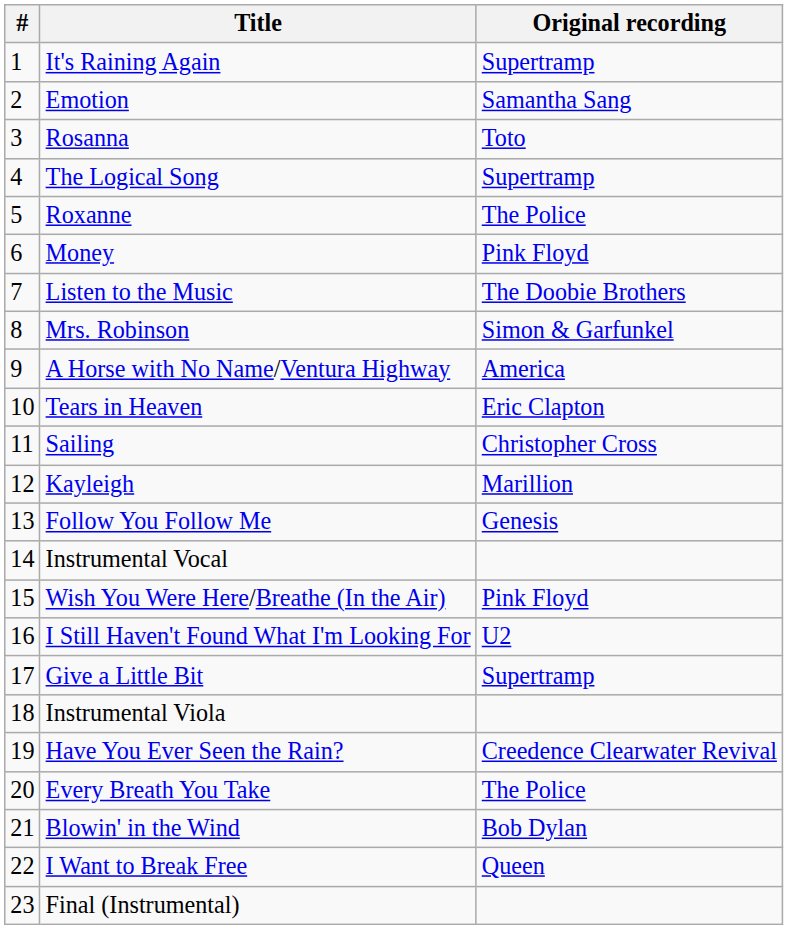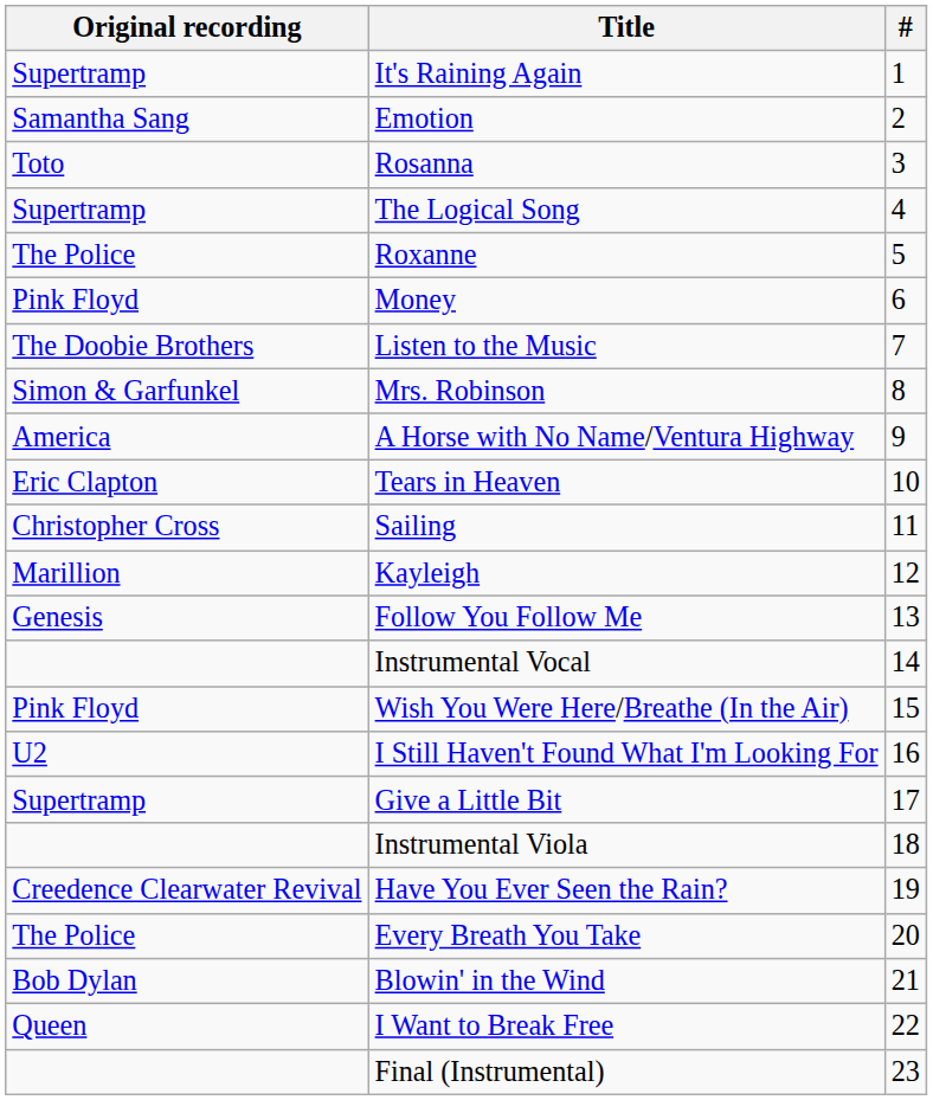 <table class="wikitable sortable">
 <tr>
+<th>Original recording</th>
+<th>Title</th>
 <th>#</th>
-<th>Title</th>
-<th>Original recording</th>
 </tr>
 <tr>
+<td><a href='#'>Supertramp</a></td>
+<td><a href='#'>It's Raining Again</a></td>
 <td>1</td>
-<td><a href='#'>It's Raining Again</a></td>
-<td><a href='#'>Supertramp</a></td>
 </tr>
 <tr>
+<td><a href='#'>Samantha Sang</a></td>
+<td><a href='#'>Emotion</a></td>
 <td>2</td>
-<td><a href='#'>Emotion</a></td>
-<td><a href='#'>Samantha Sang</a></td>
 </tr>
 <tr>
+<td><a href='#'>Toto</a></td>
+<td><a href='#'>Rosanna</a></td>
 <td>3</td>
-<td><a href='#'>Rosanna</a></td>
-<td><a href='#'>Toto</a></td>
 </tr>
 <tr>
+<td><a href='#'>Supertramp</a></td>
+<td><a href='#'>The Logical Song</a></td>
 <td>4</td>
-<td><a href='#'>The Logical Song</a></td>
-<td><a href='#'>Supertramp</a></td>
 </tr>
 <tr>
+<td><a href='#'>The Police</a></td>
+<td><a href='#'>Roxanne</a></td>
 <td>5</td>
-<td><a href='#'>Roxanne</a></td>
-<td><a href='#'>The Police</a></td>
 </tr>
 <tr>
+<td><a href='#'>Pink Floyd</a></td>
+<td><a href='#'>Money</a></td>
 <td>6</td>
-<td><a href='#'>Money</a></td>
-<td><a href='#'>Pink Floyd</a></td>
 </tr>
 <tr>
+<td><a href='#'>The Doobie Brothers</a></td>
+<td><a href='#'>Listen to the Music</a></td>
 <td>7</td>
-<td><a href='#'>Listen to the Music</a></td>
-<td><a href='#'>The Doobie Brothers</a></td>
 </tr>
 <tr>
+<td><a href='#'>Simon & Garfunkel</a></td>
+<td><a href='#'>Mrs. Robinson</a></td>
 <td>8</td>
-<td><a href='#'>Mrs. Robinson</a></td>
-<td><a href='#'>Simon & Garfunkel</a></td>
 </tr>
 <tr>
+<td><a href='#'>America</a></td>
+<td><a href='#'>A Horse with No Name</a>/<a href='#'>Ventura Highway</a></td>
 <td>9</td>
-<td><a href='#'>A Horse with No Name</a>/<a href='#'>Ventura Highway</a></td>
-<td><a href='#'>America</a></td>
 </tr>
 <tr>
+<td><a href='#'>Eric Clapton</a></td>
+<td><a href='#'>Tears in Heaven</a></td>
 <td>10</td>
-<td><a href='#'>Tears in Heaven</a></td>
-<td><a href='#'>Eric Clapton</a></td>
 </tr>
 <tr>
+<td><a href='#'>Christopher Cross</a></td>
+<td><a href='#'>Sailing</a></td>
 <td>11</td>
-<td><a href='#'>Sailing</a></td>
-<td><a href='#'>Christopher Cross</a></td>
 </tr>
 <tr>
+<td><a href='#'>Marillion</a></td>
+<td><a href='#'>Kayleigh</a></td>
 <td>12</td>
-<td><a href='#'>Kayleigh</a></td>
-<td><a href='#'>Marillion</a></td>
 </tr>
 <tr>
+<td><a href='#'>Genesis</a></td>
+<td><a href='#'>Follow You Follow Me</a></td>
 <td>13</td>
-<td><a href='#'>Follow You Follow Me</a></td>
-<td><a href='#'>Genesis</a></td>
 </tr>
 <tr>
+<td></td>
+<td>Instrumental Vocal</td>
 <td>14</td>
-<td>Instrumental Vocal</td>
-<td></td>
 </tr>
 <tr>
+<td><a href='#'>Pink Floyd</a></td>
+<td><a href='#'>Wish You Were Here</a>/<a href='#'>Breathe (In the Air)</a></td>
 <td>15</td>
-<td><a href='#'>Wish You Were Here</a>/<a href='#'>Breathe (In the Air)</a></td>
-<td><a href='#'>Pink Floyd</a></td>
 </tr>
 <tr>
+<td><a href='#'>U2</a></td>
+<td><a href='#'>I Still Haven't Found What I'm Looking For</a></td>
 <td>16</td>
-<td><a href='#'>I Still Haven't Found What I'm Looking For</a></td>
-<td><a href='#'>U2</a></td>
 </tr>
 <tr>
+<td><a href='#'>Supertramp</a></td>
+<td><a href='#'>Give a Little Bit</a></td>
 <td>17</td>
-<td><a href='#'>Give a Little Bit</a></td>
-<td><a href='#'>Supertramp</a></td>
 </tr>
 <tr>
+<td></td>
+<td>Instrumental Viola</td>
 <td>18</td>
-<td>Instrumental Viola</td>
-<td></td>
 </tr>
 <tr>
+<td><a href='#'>Creedence Clearwater Revival</a></td>
+<td><a href='#'>Have You Ever Seen the Rain?</a></td>
 <td>19</td>
-<td><a href='#'>Have You Ever Seen the Rain?</a></td>
-<td><a href='#'>Creedence Clearwater Revival</a></td>
 </tr>
 <tr>
+<td><a href='#'>The Police</a></td>
+<td><a href='#'>Every Breath You Take</a></td>
 <td>20</td>
-<td><a href='#'>Every Breath You Take</a></td>
-<td><a href='#'>The Police</a></td>
 </tr>
 <tr>
+<td><a href='#'>Bob Dylan</a></td>
+<td><a href='#'>Blowin' in the Wind</a></td>
 <td>21</td>
-<td><a href='#'>Blowin' in the Wind</a></td>
-<td><a href='#'>Bob Dylan</a></td>
 </tr>
 <tr>
+<td><a href='#'>Queen</a></td>
+<td><a href='#'>I Want to Break Free</a></td>
 <td>22</td>
-<td><a href='#'>I Want to Break Free</a></td>
-<td><a href='#'>Queen</a></td>
 </tr>
 <tr>
+<td></td>
+<td>Final (Instrumental)</td>
 <td>23</td>
-<td>Final (Instrumental)</td>
-<td></td>
 </tr>
 </table>
